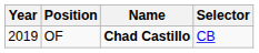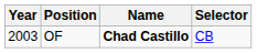 <table class="wikitable">
 <tr>
 <th>Year</th>
 <th>Position</th>
 <th>Name</th>
 <th>Selector</th>
 </tr>
 <tr>
-<td>2019</td>
+<td>2003</td>
 <td>OF</td>
 <td><strong>Chad Castillo</strong></td>
 <td><a href='#'>CB</a></td>
 </tr>
 </table>
